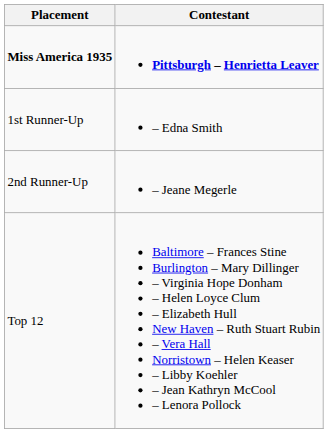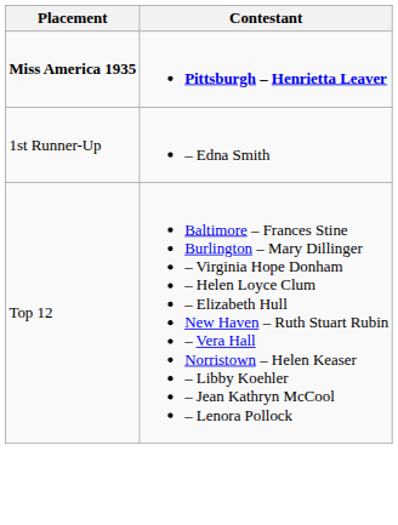 <table class="wikitable sortable" style="font-size: 95%;">
 <tr>
 <th>Placement</th>
 <th>Contestant</th>
 </tr>
 <tr>
 <td><strong>Miss America 1935</strong></td>
 <td><br><ul><li><strong> <a href='#'>Pittsburgh</a> – <a href='#'>Henrietta Leaver</a></strong></li></ul></td>
 </tr>
 <tr>
 <td>1st Runner-Up</td>
 <td><br><ul><li> – Edna Smith</li></ul></td>
 </tr>
 <tr>
-<td>2nd Runner-Up</td>
-<td><br><ul><li> – Jeane Megerle</li></ul></td>
-</tr>
-<tr>
 <td>Top 12</td>
 <td><br><ul><li> <a href='#'>Baltimore</a> – Frances Stine</li><li> <a href='#'>Burlington</a> – Mary Dillinger</li><li> – Virginia Hope Donham</li><li> – Helen Loyce Clum</li><li> – Elizabeth Hull</li><li> <a href='#'>New Haven</a> – Ruth Stuart Rubin</li><li> – <a href='#'>Vera Hall</a></li><li> <a href='#'>Norristown</a> – Helen Keaser</li><li> – Libby Koehler</li><li> – Jean Kathryn McCool</li><li> – Lenora Pollock</li></ul></td>
 </tr>
 </table>
